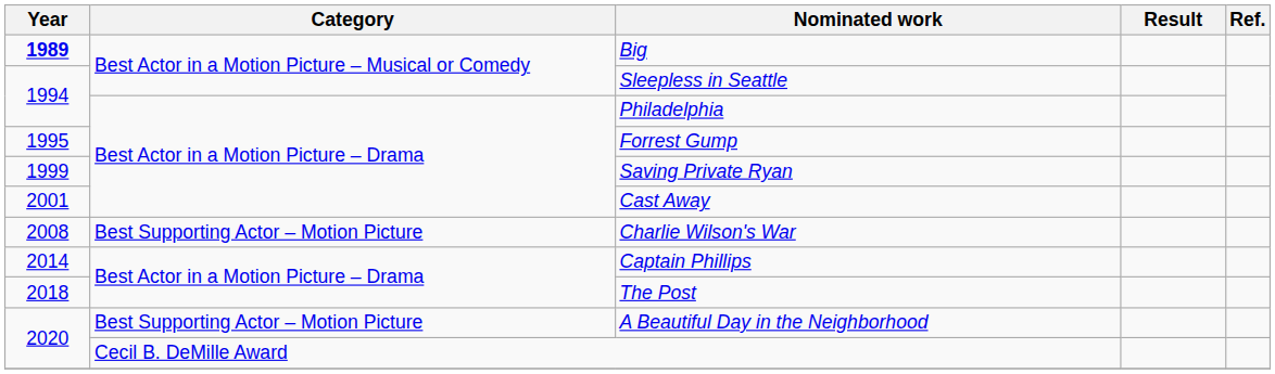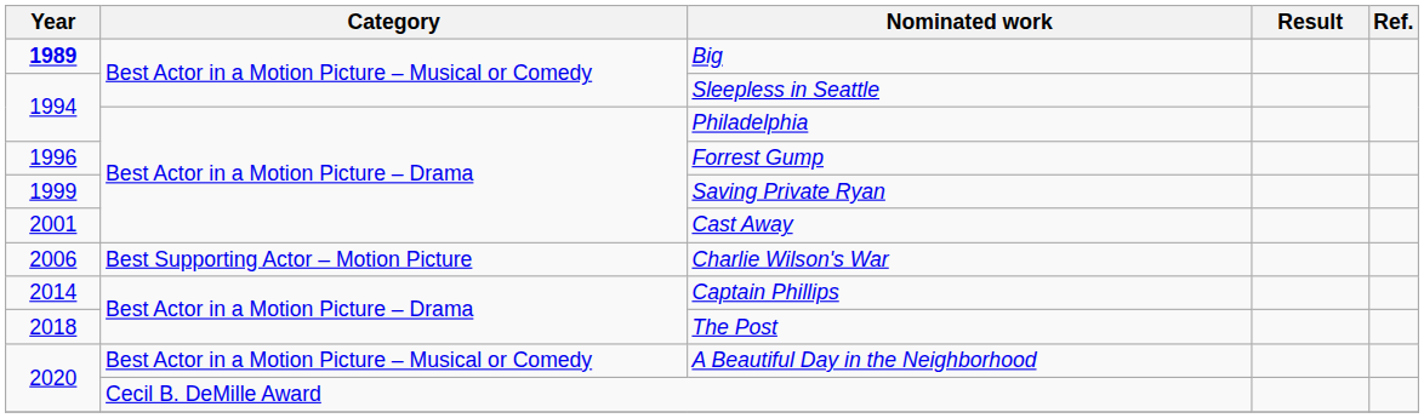 <table class=wikitable>
 <tr>
 <th scope="col" style="width:4em;">Year</th>
 <th scope="col" style="width:27em;">Category</th>
 <th scope="col" style="width:26em;">Nominated work</th>
 <th scope="col" style="width:5em;">Result</th>
 <th>Ref.</th>
 </tr>
 <tr>
 <td style="text-align:center;"><strong><a href='#'>1989</a></strong></td>
 <td rowspan=2><a href='#'>Best Actor in a Motion Picture – Musical or Comedy</a></td>
 <td><em><a href='#'>Big</a></em></td>
 <td></td>
 <td style="text-align:center;"></td>
 </tr>
 <tr>
 <td style="text-align:center;", rowspan=2><a href='#'>1994</a></td>
 <td><em><a href='#'>Sleepless in Seattle</a></em></td>
 <td></td>
 <td style="text-align:center;", rowspan=2></td>
 </tr>
 <tr>
 <td rowspan="4"><a href='#'>Best Actor in a Motion Picture – Drama</a></td>
 <td><em><a href='#'>Philadelphia</a></em></td>
 <td></td>
 </tr>
 <tr>
-<td style="text-align:center;"><a href='#'>1995</a></td>
+<td style="text-align:center;"><a href='#'>1996</a></td>
 <td><em><a href='#'>Forrest Gump</a></em></td>
 <td></td>
 <td style="text-align:center;"></td>
 </tr>
 <tr>
 <td style="text-align:center;"><a href='#'>1999</a></td>
 <td><em><a href='#'>Saving Private Ryan</a></em></td>
 <td></td>
 <td style="text-align:center;"></td>
 </tr>
 <tr>
 <td style="text-align:center;"><a href='#'>2001</a></td>
 <td><em><a href='#'>Cast Away</a></em></td>
 <td></td>
 <td style="text-align:center;"></td>
 </tr>
 <tr>
-<td style="text-align:center;"><a href='#'>2008</a></td>
+<td style="text-align:center;"><a href='#'>2006</a></td>
 <td><a href='#'>Best Supporting Actor – Motion Picture</a></td>
 <td><em><a href='#'>Charlie Wilson's War</a></em></td>
 <td></td>
 <td style="text-align:center;"></td>
 </tr>
 <tr>
 <td style="text-align:center;"><a href='#'>2014</a></td>
 <td rowspan=2><a href='#'>Best Actor in a Motion Picture – Drama</a></td>
 <td><em><a href='#'>Captain Phillips</a></em></td>
 <td></td>
 <td style="text-align:center;"></td>
 </tr>
 <tr>
 <td style="text-align:center;"><a href='#'>2018</a></td>
 <td><em><a href='#'>The Post</a></em></td>
 <td></td>
 <td style="text-align:center;"></td>
 </tr>
 <tr>
 <td style="text-align:center;", rowspan=2><a href='#'>2020</a></td>
-<td><a href='#'>Best Supporting Actor – Motion Picture</a></td>
+<td><a href='#'>Best Actor in a Motion Picture – Musical or Comedy</a></td>
 <td><em><a href='#'>A Beautiful Day in the Neighborhood</a></em></td>
 <td></td>
 <td style="text-align:center;"></td>
 </tr>
 <tr>
 <td colspan=2><a href='#'>Cecil B. DeMille Award</a></td>
 <td></td>
 <td style="text-align:center;"></td>
 </tr>
 <tr>
 </tr>
 </table>
